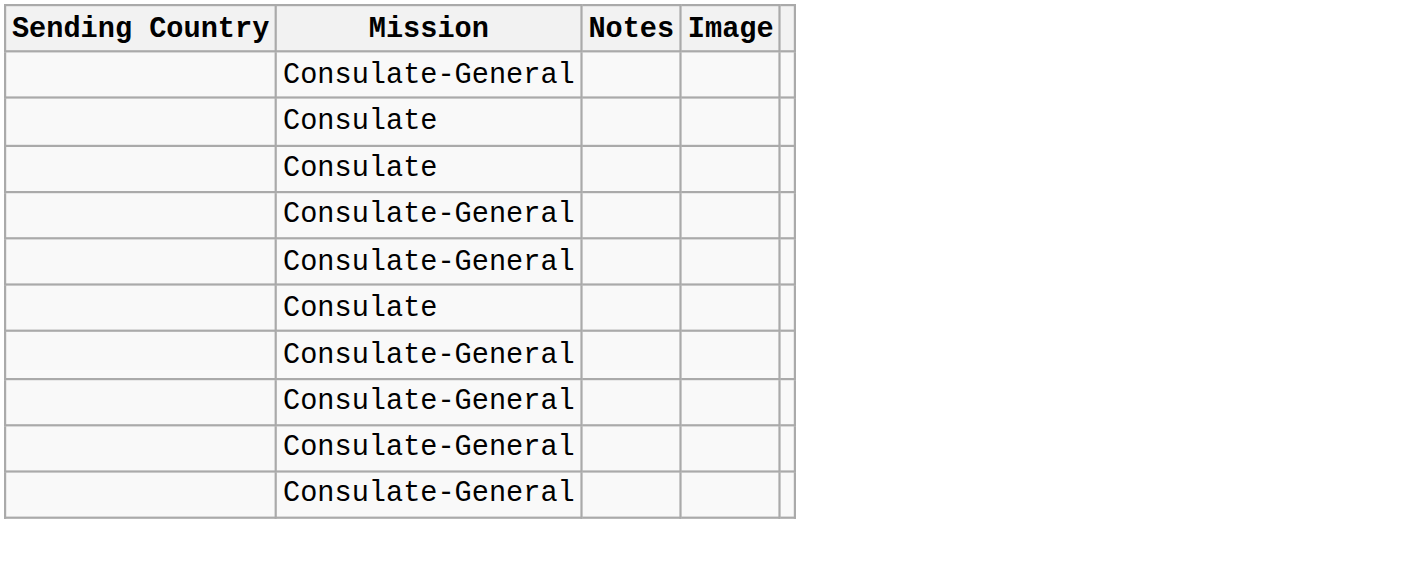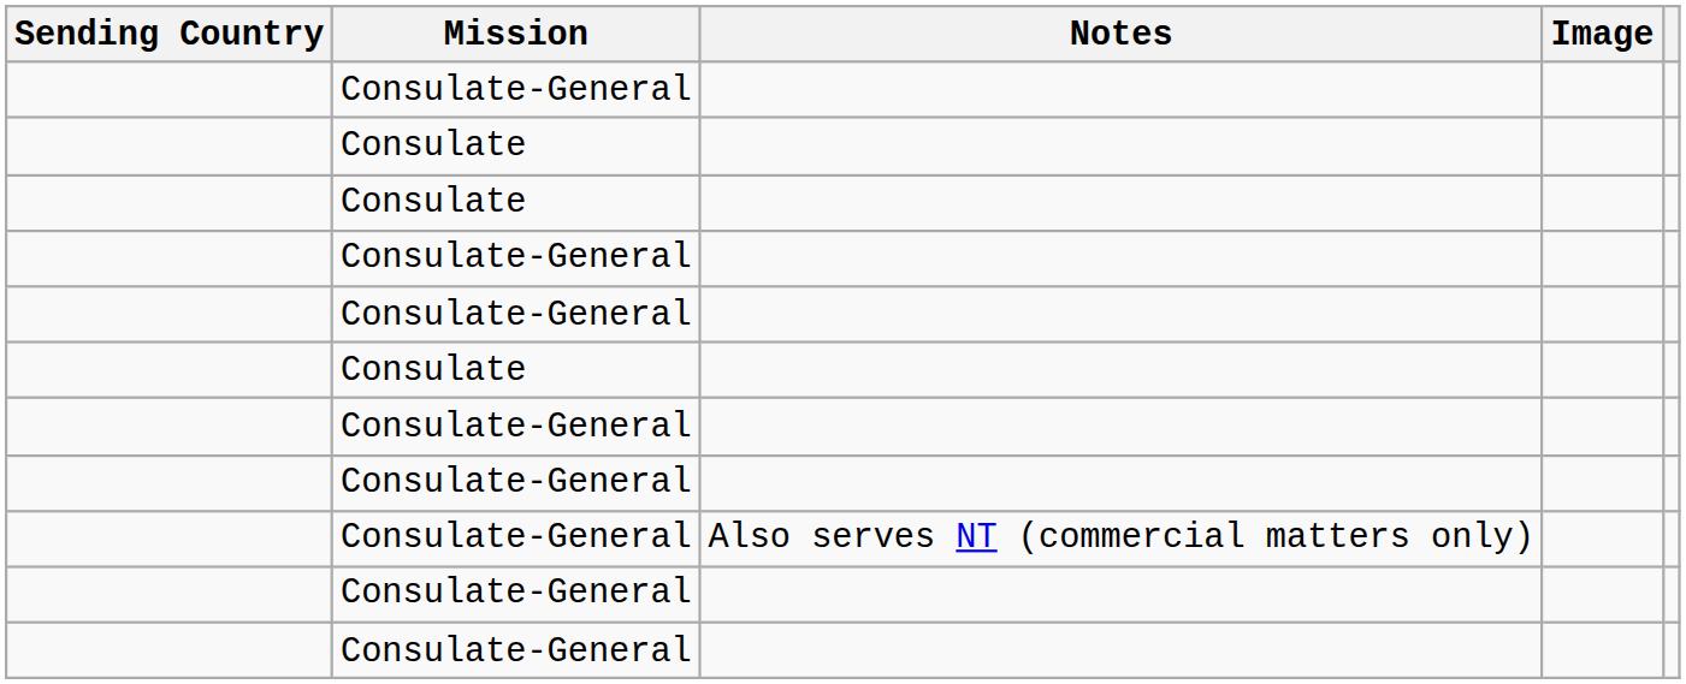 <table class="wikitable sortable">
 <tr>
 <th scope="col">Sending Country</th>
 <th scope="col">Mission</th>
 <th class="unsortable" scope="col">Notes</th>
 <th>Image</th>
 <th class="unsortable" scope="col"></th>
 </tr>
 <tr>
 <td></td>
 <td>Consulate-General</td>
 <td></td>
 <td></td>
 <td></td>
 </tr>
 <tr>
 <td></td>
 <td>Consulate</td>
 <td></td>
 <td></td>
 <td></td>
 </tr>
 <tr>
 <td></td>
 <td>Consulate</td>
 <td></td>
 <td></td>
 <td></td>
 </tr>
 <tr>
 <td></td>
 <td>Consulate-General</td>
 <td></td>
 <td></td>
 <td></td>
 </tr>
 <tr>
 <td></td>
 <td>Consulate-General</td>
 <td></td>
 <td></td>
 <td></td>
 </tr>
 <tr>
 <td></td>
 <td>Consulate</td>
 <td></td>
 <td></td>
 <td></td>
 </tr>
 <tr>
 <td></td>
 <td>Consulate-General</td>
 <td></td>
 <td></td>
 <td></td>
 </tr>
 <tr>
 <td></td>
 <td>Consulate-General</td>
 <td></td>
 <td></td>
 <td></td>
 </tr>
 <tr>
 <td></td>
 <td>Consulate-General</td>
+<td>Also serves  <a href='#'>NT</a> (commercial matters only)</td>
+<td></td>
+<td></td>
+</tr>
+<tr>
+<td></td>
+<td>Consulate-General</td>
 <td></td>
 <td></td>
 <td></td>
 </tr>
 <tr>
 <td></td>
 <td>Consulate-General</td>
 <td></td>
 <td></td>
 <td></td>
 </tr>
 </table>
